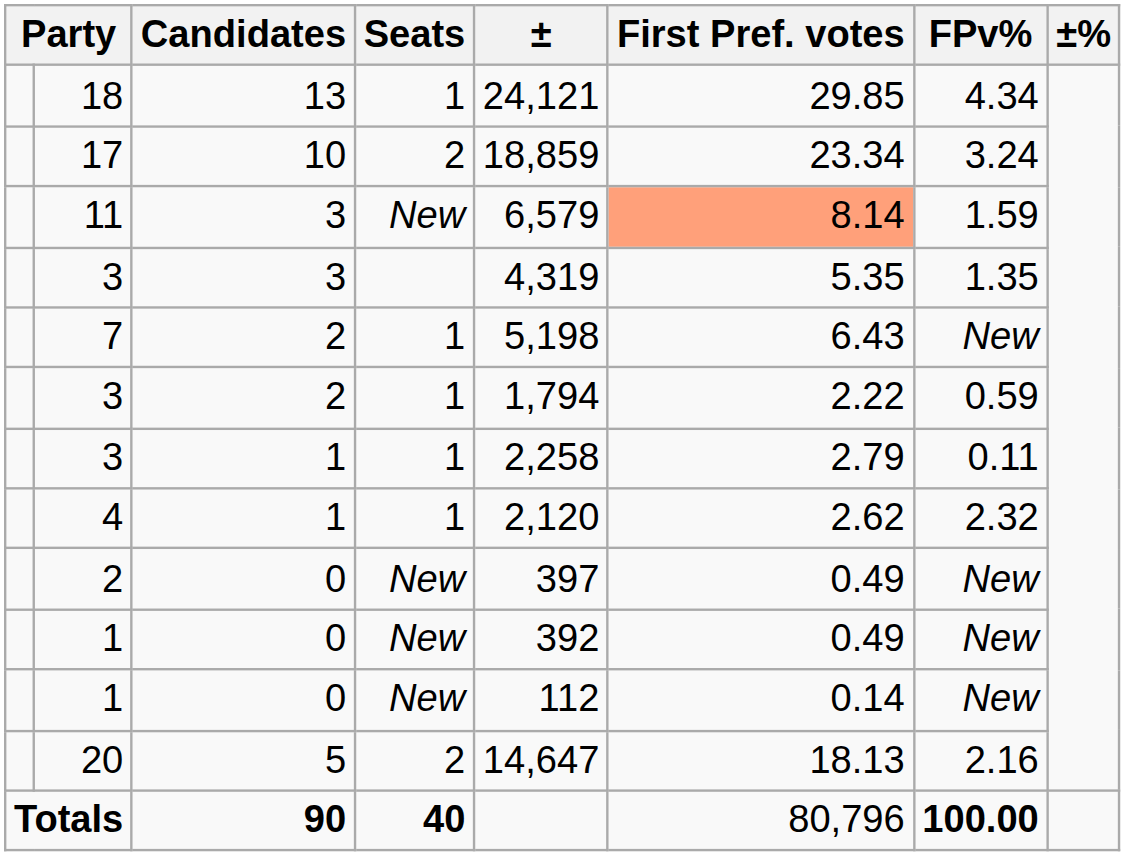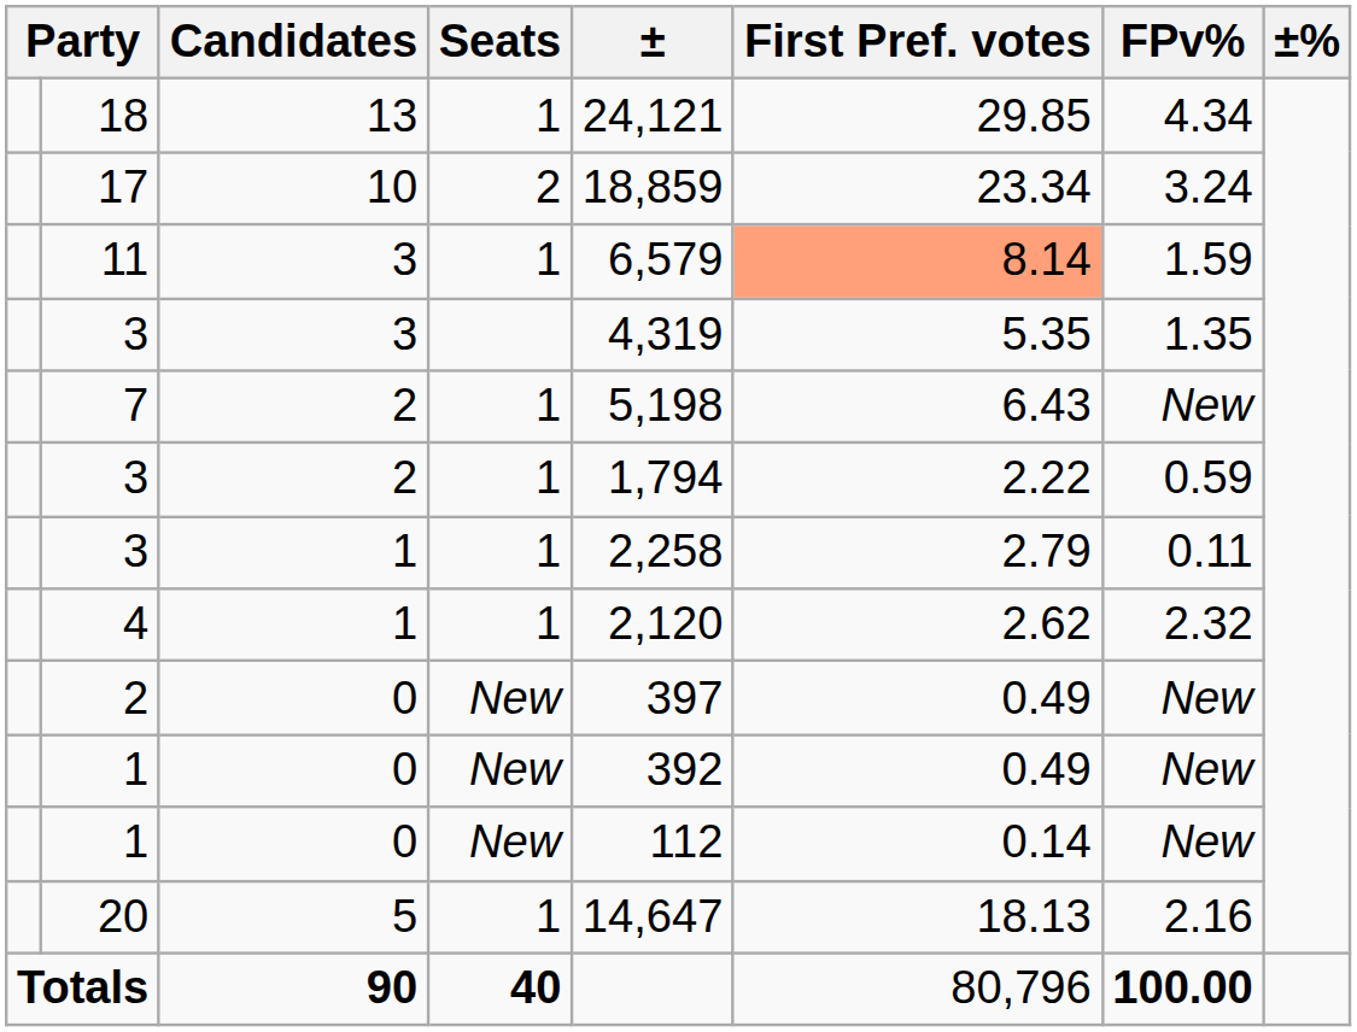 <table class=wikitable>
 <tr>
 <th colspan=2 align=center>Party</th>
 <th valign=top>Candidates</th>
 <th valign=top>Seats</th>
 <th valign=top>±</th>
 <th valign=top>First Pref. votes</th>
 <th valign=top>FPv%</th>
 <th valign=top>±%</th>
 </tr>
 <tr>
 <td></td>
 <td align=right>18</td>
 <td align=right>13</td>
 <td align=right>1</td>
 <td align=right>24,121</td>
 <td align=right>29.85</td>
 <td align=right>4.34</td>
 </tr>
 <tr>
 <td></td>
 <td align=right>17</td>
 <td align=right>10</td>
 <td align=right>2</td>
 <td align=right>18,859</td>
 <td align=right>23.34</td>
 <td align=right>3.24</td>
 </tr>
 <tr>
 <td></td>
 <td align=right>11</td>
 <td align=right>3</td>
-<td align=right><em>New</em></td>
+<td align=right>1</td>
 <td align=right>6,579</td>
 <td align=right style="background: lightsalmon;">8.14</td>
 <td align=right>1.59</td>
 </tr>
 <tr>
 <td></td>
 <td align=right>3</td>
 <td align=right>3</td>
 <td align=right></td>
 <td align=right>4,319</td>
 <td align=right>5.35</td>
 <td align=right>1.35</td>
 </tr>
 <tr>
 <td></td>
 <td align=right>7</td>
 <td align=right>2</td>
 <td align=right>1</td>
 <td align=right>5,198</td>
 <td align=right>6.43</td>
 <td align=right><em>New</em></td>
 </tr>
 <tr>
 <td></td>
 <td align=right>3</td>
 <td align=right>2</td>
 <td align=right>1</td>
 <td align=right>1,794</td>
 <td align=right>2.22</td>
 <td align=right>0.59</td>
 </tr>
 <tr>
 <td></td>
 <td align=right>3</td>
 <td align=right>1</td>
 <td align=right>1</td>
 <td align=right>2,258</td>
 <td align=right>2.79</td>
 <td align=right>0.11</td>
 </tr>
 <tr>
 <td></td>
 <td align=right>4</td>
 <td align=right>1</td>
 <td align=right>1</td>
 <td align=right>2,120</td>
 <td align=right>2.62</td>
 <td align=right>2.32</td>
 </tr>
 <tr>
 <td></td>
 <td align=right>2</td>
 <td align=right>0</td>
 <td align=right><em>New</em></td>
 <td align=right>397</td>
 <td align=right>0.49</td>
 <td align=right><em>New</em></td>
 </tr>
 <tr>
 <td></td>
 <td align=right>1</td>
 <td align=right>0</td>
 <td align=right><em>New</em></td>
 <td align=right>392</td>
 <td align=right>0.49</td>
 <td align=right><em>New</em></td>
 </tr>
 <tr>
 <td></td>
 <td align=right>1</td>
 <td align=right>0</td>
 <td align=right><em>New</em></td>
 <td align=right>112</td>
 <td align=right>0.14</td>
 <td align=right><em>New</em></td>
 </tr>
 <tr>
 <td></td>
 <td align=right>20</td>
 <td align=right>5</td>
-<td align=right>2</td>
+<td align=right>1</td>
 <td align=right>14,647</td>
 <td align=right>18.13</td>
 <td align=right>2.16</td>
 </tr>
 <tr>
 <td colspan=2 align=center><strong>Totals</strong></td>
 <td align=right><strong>90</strong></td>
 <td align=right><strong>40</strong></td>
 <td align=center></td>
 <td align=right>80,796</td>
 <td align=center><strong>100.00</strong></td>
 <td align=center></td>
 </tr>
 </table>
